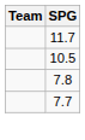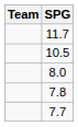 <table class=wikitable>
 <tr>
 <th>Team</th>
 <th>SPG</th>
 </tr>
 <tr>
 <td></td>
 <td align=center>11.7</td>
 </tr>
 <tr>
 <td></td>
 <td align=center>10.5</td>
 </tr>
 <tr>
 <td></td>
+<td align=center>8.0</td>
+</tr>
+<tr>
+<td></td>
 <td align=center>7.8</td>
 </tr>
 <tr>
 <td></td>
 <td align=center>7.7</td>
 </tr>
 </table>
